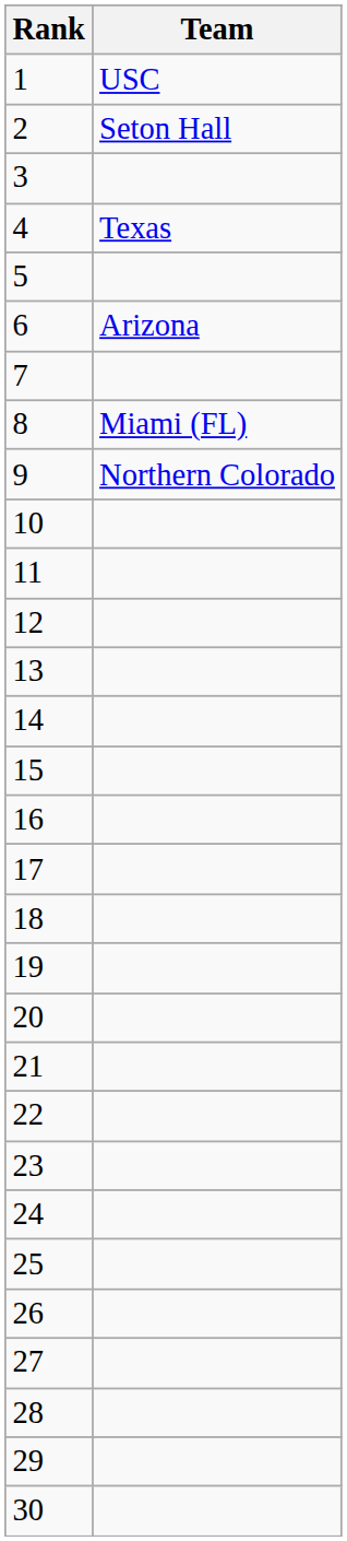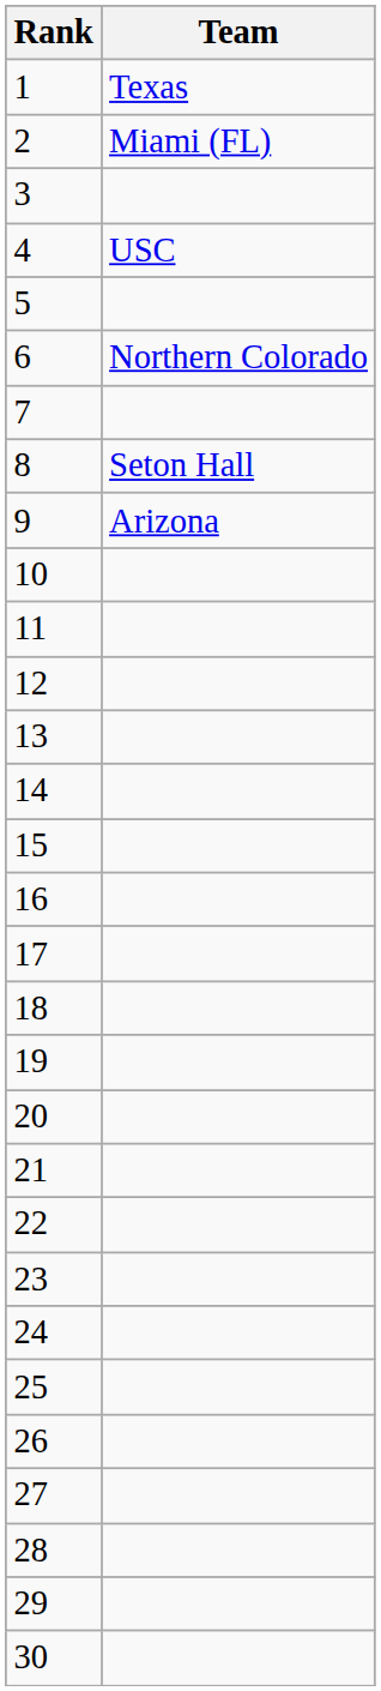 <table class=wikitable>
 <tr>
 <th>Rank</th>
 <th>Team</th>
 </tr>
 <tr>
 <td>1</td>
-<td><a href='#'>USC</a></td>
+<td><a href='#'>Texas</a></td>
 </tr>
 <tr>
 <td>2</td>
-<td><a href='#'>Seton Hall</a></td>
+<td><a href='#'>Miami (FL)</a></td>
 </tr>
 <tr>
 <td>3</td>
 <td></td>
 </tr>
 <tr>
 <td>4</td>
-<td><a href='#'>Texas</a></td>
+<td><a href='#'>USC</a></td>
 </tr>
 <tr>
 <td>5</td>
 <td></td>
 </tr>
 <tr>
 <td>6</td>
-<td><a href='#'>Arizona</a></td>
+<td><a href='#'>Northern Colorado</a></td>
 </tr>
 <tr>
 <td>7</td>
 <td></td>
 </tr>
 <tr>
 <td>8</td>
-<td><a href='#'>Miami (FL)</a></td>
+<td><a href='#'>Seton Hall</a></td>
 </tr>
 <tr>
 <td>9</td>
-<td><a href='#'>Northern Colorado</a></td>
+<td><a href='#'>Arizona</a></td>
 </tr>
 <tr>
 <td>10</td>
 <td></td>
 </tr>
 <tr>
 <td>11</td>
 <td></td>
 </tr>
 <tr>
 <td>12</td>
 <td></td>
 </tr>
 <tr>
 <td>13</td>
 <td></td>
 </tr>
 <tr>
 <td>14</td>
 <td></td>
 </tr>
 <tr>
 <td>15</td>
 <td></td>
 </tr>
 <tr>
 <td>16</td>
 <td></td>
 </tr>
 <tr>
 <td>17</td>
 <td></td>
 </tr>
 <tr>
 <td>18</td>
 <td></td>
 </tr>
 <tr>
 <td>19</td>
 <td></td>
 </tr>
 <tr>
 <td>20</td>
 <td></td>
 </tr>
 <tr>
 <td>21</td>
 <td></td>
 </tr>
 <tr>
 <td>22</td>
 <td></td>
 </tr>
 <tr>
 <td>23</td>
 <td></td>
 </tr>
 <tr>
 <td>24</td>
 <td></td>
 </tr>
 <tr>
 <td>25</td>
 <td></td>
 </tr>
 <tr>
 <td>26</td>
 <td></td>
 </tr>
 <tr>
 <td>27</td>
 <td></td>
 </tr>
 <tr>
 <td>28</td>
 <td></td>
 </tr>
 <tr>
 <td>29</td>
 <td></td>
 </tr>
 <tr>
 <td>30</td>
 <td></td>
 </tr>
 </table>
